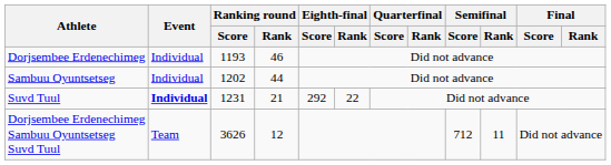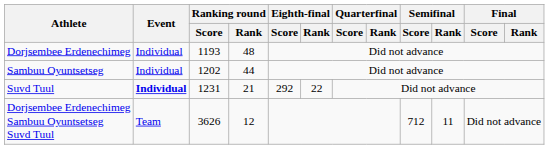 <table class="wikitable" style="font-size:90%">
 <tr>
 <th rowspan="2">Athlete</th>
 <th rowspan="2">Event</th>
 <th colspan="2">Ranking round</th>
 <th colspan="2">Eighth-final</th>
 <th colspan="2">Quarterfinal</th>
 <th colspan="2">Semifinal</th>
 <th colspan="2">Final</th>
 </tr>
 <tr>
 <th>Score</th>
 <th>Rank</th>
 <th>Score</th>
 <th>Rank</th>
 <th>Score</th>
 <th>Rank</th>
 <th>Score</th>
 <th>Rank</th>
 <th>Score</th>
 <th>Rank</th>
 </tr>
 <tr>
 <td><a href='#'>Dorjsembee Erdenechimeg</a></td>
 <td><a href='#'>Individual</a></td>
 <td align=center>1193</td>
-<td align=center>46</td>
+<td align=center>48</td>
 <td colspan=8  align=center>Did not advance</td>
 </tr>
 <tr>
 <td><a href='#'>Sambuu Oyuntsetseg</a></td>
 <td><a href='#'>Individual</a></td>
 <td align=center>1202</td>
 <td align=center>44</td>
 <td colspan=8  align=center>Did not advance</td>
 </tr>
 <tr>
 <td><a href='#'>Suvd Tuul</a></td>
 <td><strong><a href='#'>Individual</a></strong></td>
 <td align=center>1231</td>
 <td align=center>21</td>
 <td align=center>292</td>
 <td align=center>22</td>
 <td colspan=6 align=center>Did not advance</td>
 </tr>
 <tr>
 <td><a href='#'>Dorjsembee Erdenechimeg</a> <br><a href='#'>Sambuu Oyuntsetseg</a> <br><a href='#'>Suvd Tuul</a></td>
 <td><a href='#'>Team</a></td>
 <td align=center>3626</td>
 <td align=center>12</td>
 <td colspan=4></td>
 <td align=center>712</td>
 <td align=center>11</td>
 <td colspan=2  align=center>Did not advance</td>
 </tr>
 </table>
